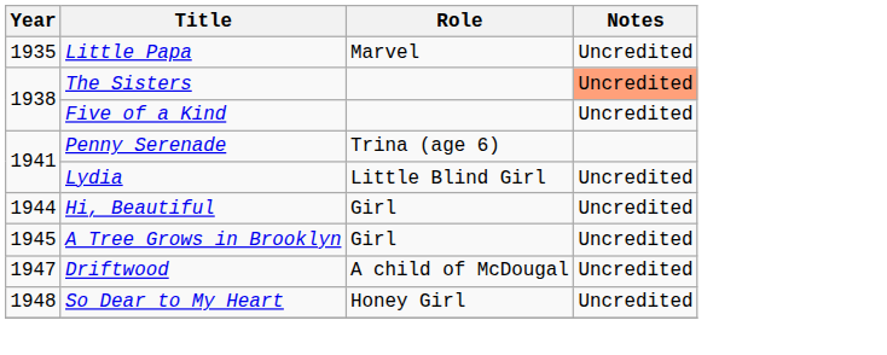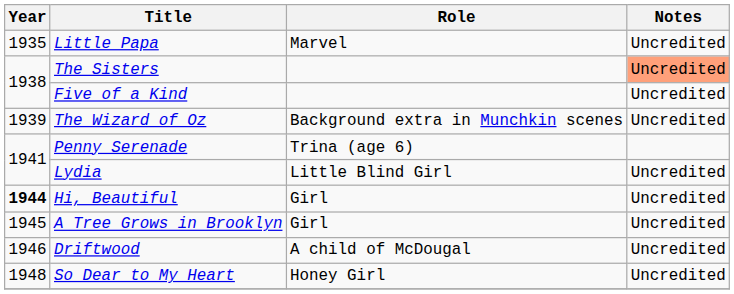 <table class="wikitable sortable">
 <tr>
 <th>Year</th>
 <th>Title</th>
 <th>Role</th>
 <th>Notes</th>
 </tr>
 <tr>
 <td>1935</td>
 <td><em><a href='#'>Little Papa</a></em></td>
 <td>Marvel</td>
 <td>Uncredited</td>
 </tr>
 <tr>
 <td rowspan="2">1938</td>
 <td><em><a href='#'>The Sisters</a></em></td>
 <td></td>
 <td style="background: lightsalmon;">Uncredited</td>
 </tr>
 <tr>
 <td><em><a href='#'>Five of a Kind</a></em></td>
 <td></td>
 <td>Uncredited</td>
 </tr>
 <tr>
+<td>1939</td>
+<td><em><a href='#'>The Wizard of Oz</a></em></td>
+<td>Background extra in <a href='#'>Munchkin</a> scenes</td>
+<td>Uncredited</td>
+</tr>
+<tr>
 <td rowspan="2">1941</td>
 <td><em><a href='#'>Penny Serenade</a></em></td>
 <td>Trina (age 6)</td>
 <td></td>
 </tr>
 <tr>
 <td><em><a href='#'>Lydia</a></em></td>
 <td>Little Blind Girl</td>
 <td>Uncredited</td>
 </tr>
 <tr>
-<td>1944</td>
+<td><strong>1944</strong></td>
 <td><em><a href='#'>Hi, Beautiful</a></em></td>
 <td>Girl</td>
 <td>Uncredited </td>
 </tr>
 <tr>
 <td>1945</td>
 <td><em><a href='#'>A Tree Grows in Brooklyn</a></em></td>
 <td>Girl</td>
 <td>Uncredited</td>
 </tr>
 <tr>
-<td>1947</td>
+<td>1946</td>
 <td><em><a href='#'>Driftwood</a></em></td>
 <td>A child of McDougal</td>
 <td>Uncredited</td>
 </tr>
 <tr>
 <td>1948</td>
 <td><em><a href='#'>So Dear to My Heart</a></em></td>
 <td>Honey Girl</td>
 <td>Uncredited</td>
 </tr>
 <tr>
 </tr>
 </table>
